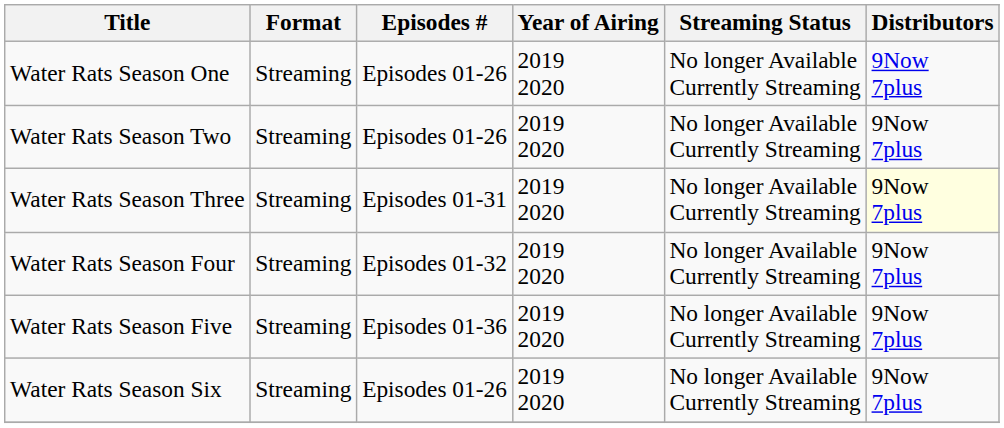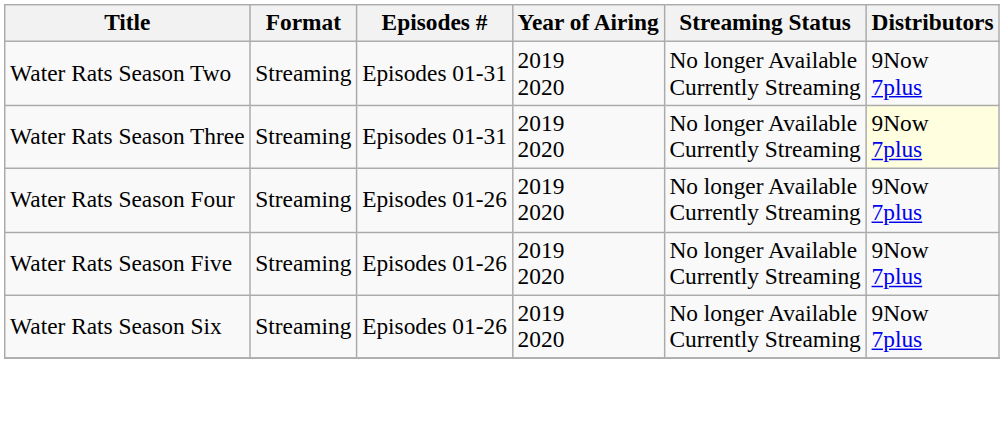 <table class="wikitable">
 <tr>
 <th>Title</th>
 <th>Format</th>
 <th>Episodes #</th>
 <th>Year of Airing</th>
 <th>Streaming Status</th>
 <th>Distributors</th>
 </tr>
 <tr>
-<td>Water Rats Season One</td>
-<td>Streaming</td>
-<td style="text-align:left;">Episodes 01-26</td>
-<td>2019<br>2020</td>
-<td>No longer Available<br>Currently Streaming</td>
-<td><a href='#'>9Now</a><br><a href='#'>7plus</a></td>
-</tr>
-<tr>
 <td>Water Rats Season Two</td>
 <td>Streaming</td>
-<td style="text-align:left;">Episodes 01-26</td>
+<td style="text-align:left;">Episodes 01-31</td>
 <td>2019<br>2020</td>
 <td>No longer Available<br>Currently Streaming</td>
 <td>9Now<br><a href='#'>7plus</a></td>
 </tr>
 <tr>
 <td>Water Rats Season Three</td>
 <td>Streaming</td>
 <td style="text-align:left;">Episodes 01-31</td>
 <td>2019<br>2020</td>
 <td>No longer Available<br>Currently Streaming</td>
 <td style="background: lightyellow;">9Now<br><a href='#'>7plus</a></td>
 </tr>
 <tr>
 <td>Water Rats Season Four</td>
 <td>Streaming</td>
-<td style="text-align:left;">Episodes 01-32</td>
+<td style="text-align:left;">Episodes 01-26</td>
 <td>2019<br>2020</td>
 <td>No longer Available<br>Currently Streaming</td>
 <td>9Now<br><a href='#'>7plus</a></td>
 </tr>
 <tr>
 <td>Water Rats Season Five</td>
 <td>Streaming</td>
-<td style="text-align:left;">Episodes 01-36</td>
+<td style="text-align:left;">Episodes 01-26</td>
 <td>2019<br>2020</td>
 <td>No longer Available<br>Currently Streaming</td>
 <td>9Now<br><a href='#'>7plus</a></td>
 </tr>
 <tr>
 <td>Water Rats Season Six</td>
 <td>Streaming</td>
 <td style="text-align:left;">Episodes 01-26</td>
 <td>2019<br>2020</td>
 <td>No longer Available<br>Currently Streaming</td>
 <td>9Now<br><a href='#'>7plus</a></td>
 </tr>
 <tr>
 </tr>
 </table>
